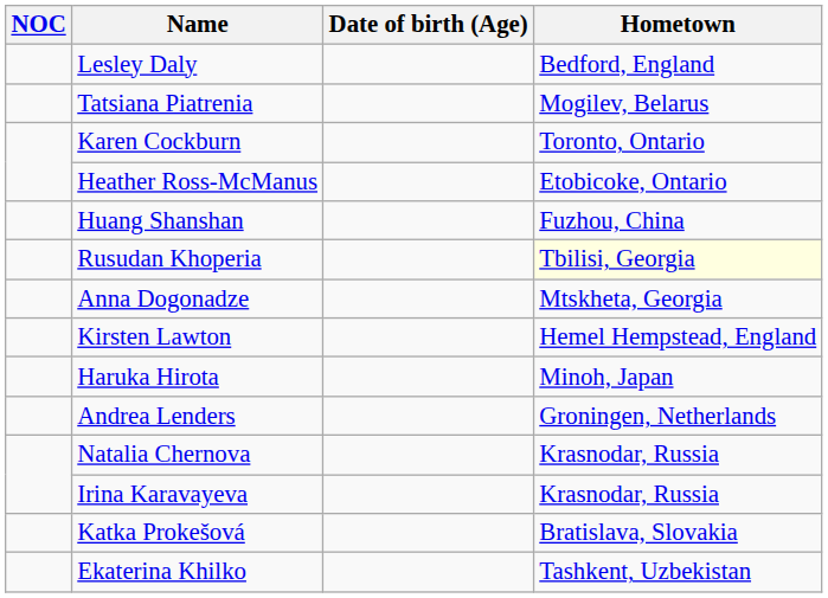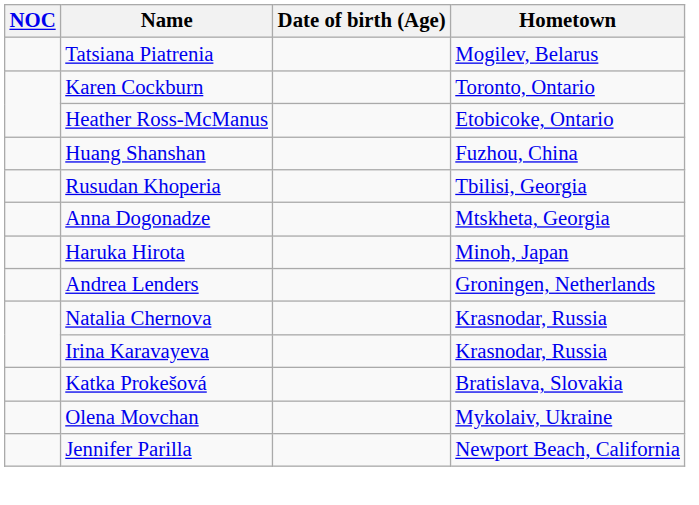 <table class="wikitable sortable">
 <tr>
 <th><a href='#'>NOC</a></th>
 <th>Name</th>
 <th>Date of birth (Age)</th>
 <th>Hometown</th>
-</tr>
-<tr>
-<td></td>
-<td><a href='#'>Lesley Daly</a></td>
-<td></td>
-<td><a href='#'>Bedford, England</a></td>
 </tr>
 <tr>
 <td></td>
 <td><a href='#'>Tatsiana Piatrenia</a></td>
 <td></td>
 <td><a href='#'>Mogilev, Belarus</a></td>
 </tr>
 <tr>
 <td rowspan="2"></td>
 <td><a href='#'>Karen Cockburn</a></td>
 <td></td>
 <td><a href='#'>Toronto, Ontario</a></td>
 </tr>
 <tr>
 <td><a href='#'>Heather Ross-McManus</a></td>
 <td></td>
 <td><a href='#'>Etobicoke, Ontario</a></td>
 </tr>
 <tr>
 <td></td>
 <td><a href='#'>Huang Shanshan</a></td>
 <td></td>
 <td><a href='#'>Fuzhou, China</a></td>
 </tr>
 <tr>
 <td></td>
 <td><a href='#'>Rusudan Khoperia</a></td>
 <td></td>
-<td style="background: lightyellow;"><a href='#'>Tbilisi, Georgia</a></td>
+<td><a href='#'>Tbilisi, Georgia</a></td>
 </tr>
 <tr>
 <td></td>
 <td><a href='#'>Anna Dogonadze</a></td>
 <td></td>
 <td><a href='#'>Mtskheta, Georgia</a></td>
-</tr>
-<tr>
-<td></td>
-<td><a href='#'>Kirsten Lawton</a></td>
-<td></td>
-<td><a href='#'>Hemel Hempstead, England</a></td>
 </tr>
 <tr>
 <td></td>
 <td><a href='#'>Haruka Hirota</a></td>
 <td></td>
 <td><a href='#'>Minoh, Japan</a></td>
 </tr>
 <tr>
 <td></td>
 <td><a href='#'>Andrea Lenders</a></td>
 <td></td>
 <td><a href='#'>Groningen, Netherlands</a></td>
 </tr>
 <tr>
 <td rowspan="2"></td>
 <td><a href='#'>Natalia Chernova</a></td>
 <td></td>
 <td><a href='#'>Krasnodar, Russia</a></td>
 </tr>
 <tr>
 <td><a href='#'>Irina Karavayeva</a></td>
 <td></td>
 <td><a href='#'>Krasnodar, Russia</a></td>
 </tr>
 <tr>
 <td></td>
 <td><a href='#'>Katka Prokešová</a></td>
 <td></td>
 <td><a href='#'>Bratislava, Slovakia</a></td>
 </tr>
 <tr>
 <td></td>
-<td><a href='#'>Ekaterina Khilko</a></td>
+<td><a href='#'>Olena Movchan</a></td>
 <td></td>
-<td><a href='#'>Tashkent, Uzbekistan</a></td>
+<td><a href='#'>Mykolaiv, Ukraine</a></td>
+</tr>
+<tr>
+<td></td>
+<td><a href='#'>Jennifer Parilla</a></td>
+<td></td>
+<td><a href='#'>Newport Beach, California</a></td>
 </tr>
 </table>
